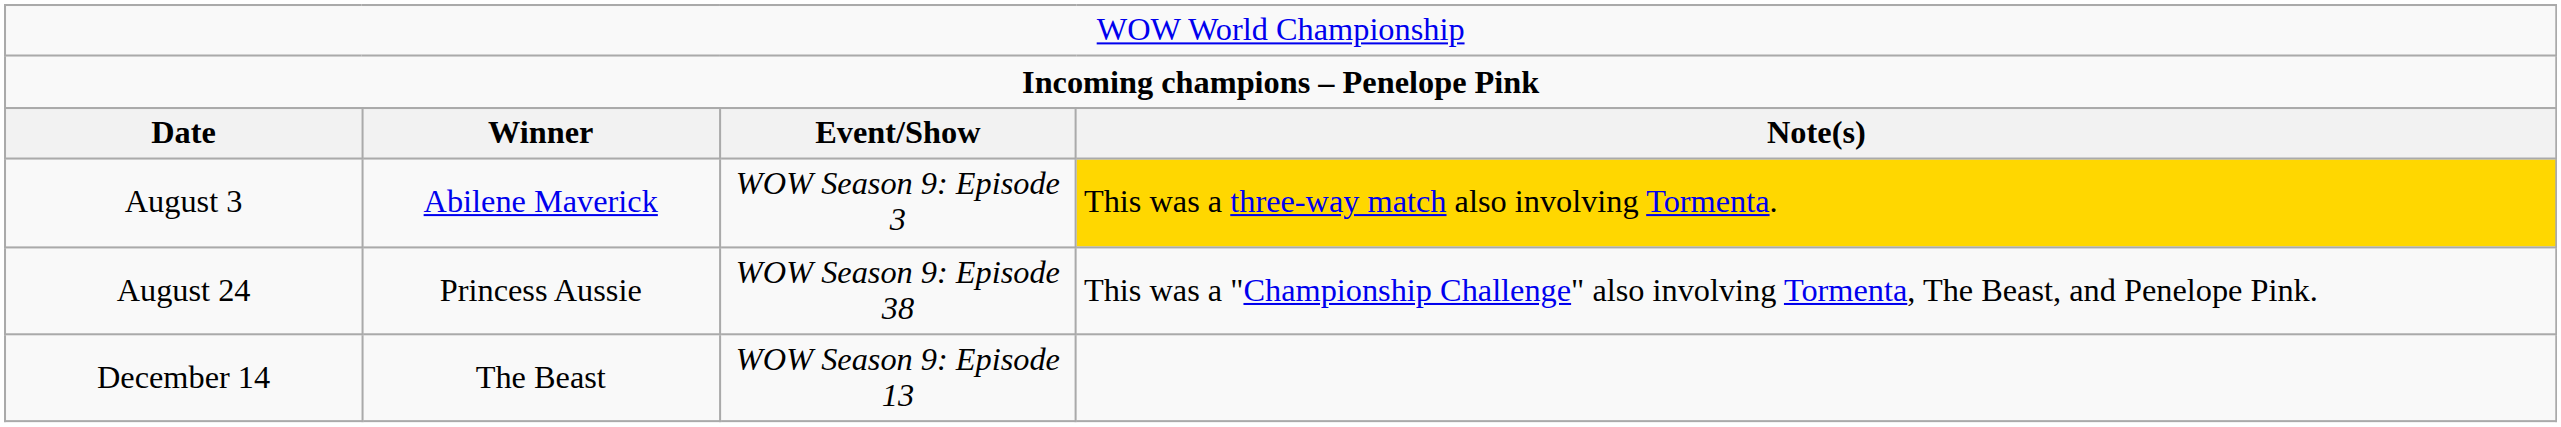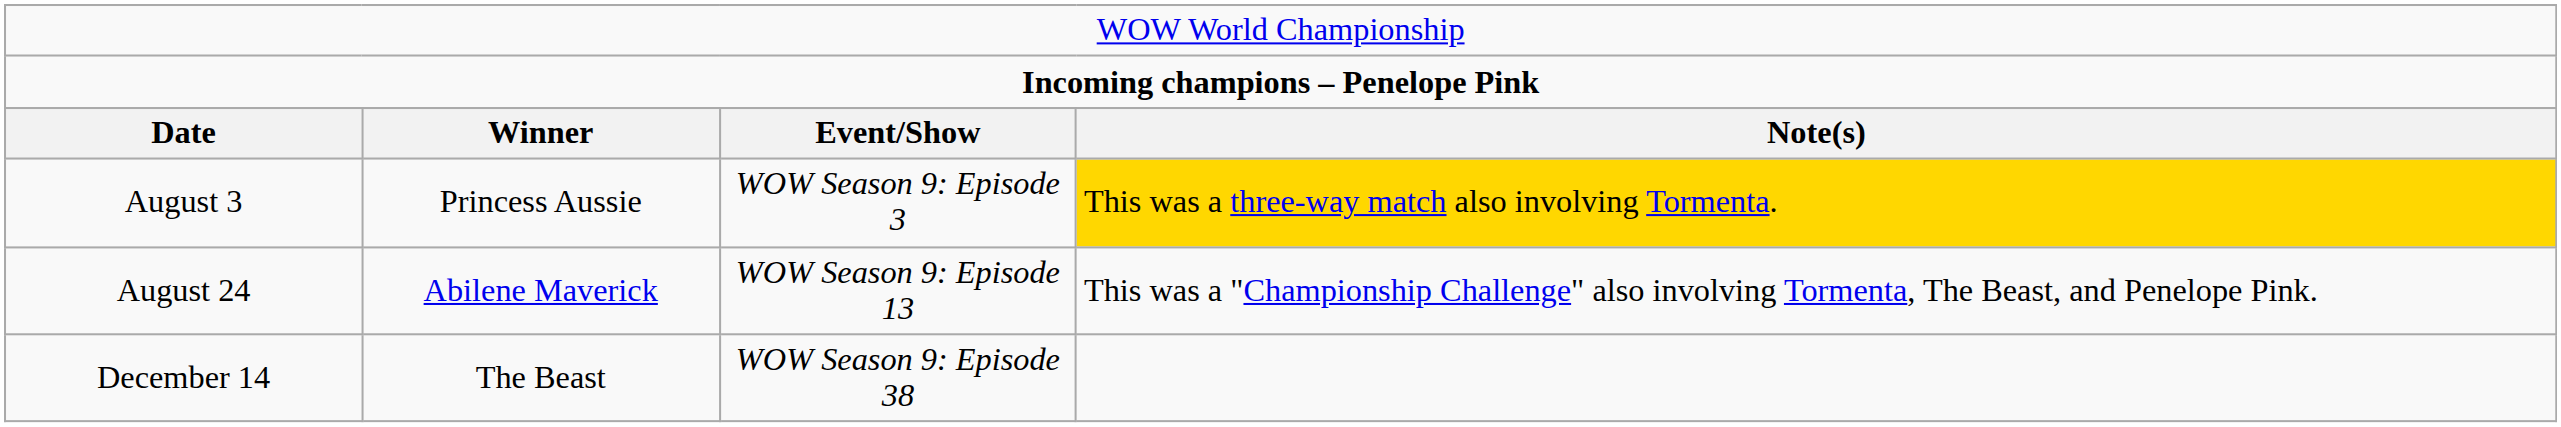 <table class="wikitable" style="text-align:center; width:100%;">
 <tr>
 <td colspan="5" style="text-align: center;"><a href='#'>WOW World Championship</a></td>
 </tr>
 <tr>
 <td colspan="5" style="text-align: center;"><strong>Incoming champions – Penelope Pink</strong></td>
 </tr>
 <tr>
 <th width=14%>Date</th>
 <th width=14%>Winner</th>
 <th width=14%>Event/Show</th>
 <th width=58%>Note(s)</th>
 </tr>
 <tr>
 <td>August 3<br></td>
-<td><a href='#'>Abilene Maverick</a></td>
+<td>Princess Aussie</td>
 <td><em>WOW Season 9: Episode 3</em></td>
 <td align=left style="background: gold;">This was a <a href='#'>three-way match</a> also involving <a href='#'>Tormenta</a>.</td>
 </tr>
 <tr>
 <td>August 24<br></td>
-<td>Princess Aussie</td>
-<td><em>WOW Season 9: Episode 38</em></td>
+<td><a href='#'>Abilene Maverick</a></td>
+<td><em>WOW Season 9: Episode 13</em></td>
 <td align=left>This was a "<a href='#'>Championship Challenge</a>" also involving <a href='#'>Tormenta</a>, The Beast, and Penelope Pink.</td>
 </tr>
 <tr>
 <td>December 14<br></td>
 <td>The Beast</td>
-<td><em>WOW Season 9: Episode 13</em></td>
+<td><em>WOW Season 9: Episode 38</em></td>
 <td></td>
 </tr>
 </table>
